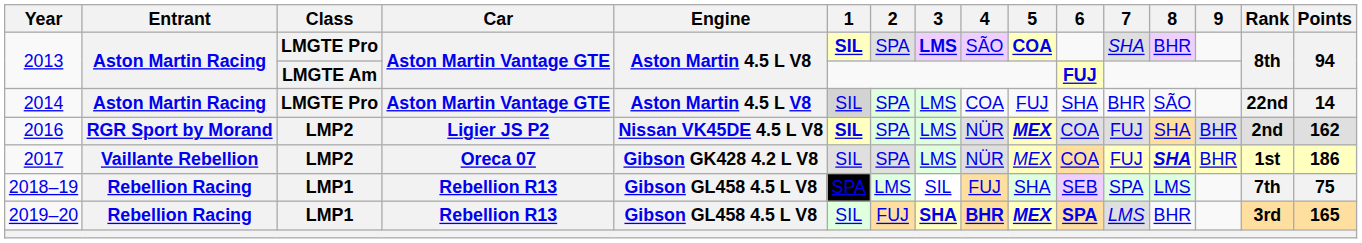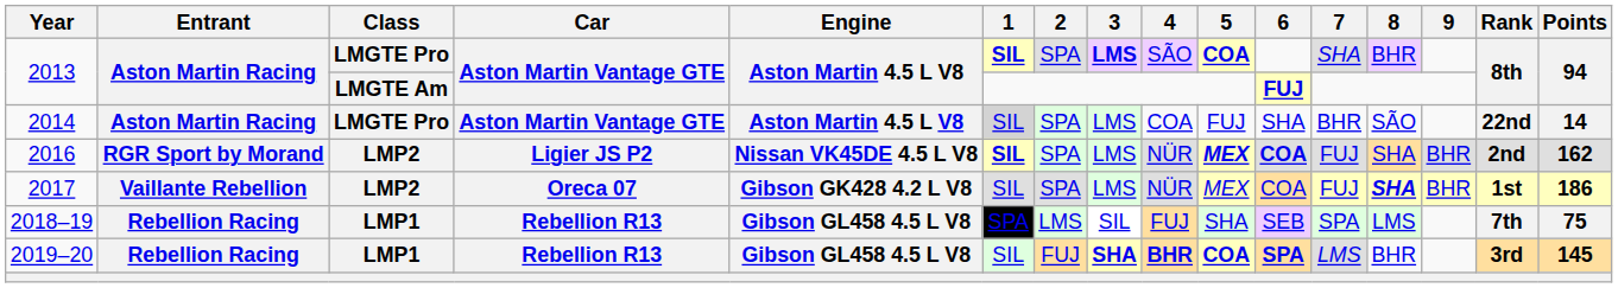 <table class="wikitable" style="text-align:center; font-size:85%">
 <tr>
 <th>Year</th>
 <th>Entrant</th>
 <th>Class</th>
 <th>Car</th>
 <th>Engine</th>
 <th>1</th>
 <th>2</th>
 <th>3</th>
 <th>4</th>
 <th>5</th>
 <th>6</th>
 <th>7</th>
 <th>8</th>
 <th>9</th>
 <th>Rank</th>
 <th>Points</th>
 </tr>
 <tr>
 <td rowspan=2><a href='#'>2013</a></td>
 <th rowspan=2 nowrap><a href='#'>Aston Martin Racing</a></th>
 <th nowrap>LMGTE Pro</th>
 <th rowspan=2 nowrap><a href='#'>Aston Martin Vantage GTE</a></th>
 <th rowspan=2 nowrap><a href='#'>Aston Martin</a> 4.5 L V8</th>
 <td style="background:#FFFFBF;"><strong><a href='#'>SIL</a></strong><br></td>
 <td style="background:#DFDFDF;"><a href='#'>SPA</a><br></td>
 <td style="background:#EFCFFF;"><strong><a href='#'>LMS</a></strong><br></td>
 <td style="background:#EFCFFF;"><a href='#'>SÃO</a><br></td>
 <td style="background:#FFFFBF;"><strong><a href='#'>COA</a></strong><br></td>
 <td></td>
 <td style="background:#DFDFDF;"><em><a href='#'>SHA</a></em><br></td>
 <td style="background:#EFCFFF;"><a href='#'>BHR</a><br></td>
 <td></td>
 <th rowspan=2>8th</th>
 <th rowspan=2>94</th>
 </tr>
 <tr>
 <th nowrap>LMGTE Am</th>
 <td colspan=5></td>
 <td style="background:#FFFFBF;"><strong><a href='#'>FUJ</a></strong><br></td>
 <td colspan=3></td>
 </tr>
 <tr>
 <td><a href='#'>2014</a></td>
 <th nowrap><a href='#'>Aston Martin Racing</a></th>
 <th nowrap>LMGTE Pro</th>
 <th nowrap><a href='#'>Aston Martin Vantage GTE</a></th>
 <th nowrap><a href='#'>Aston Martin</a> 4.5 L <a href='#'>V8</a></th>
 <td style="background: lightgrey;"><a href='#'>SIL</a></td>
 <td style="background:#DFFFDF;"><a href='#'>SPA</a><br></td>
 <td style="background:#DFFFDF;"><a href='#'>LMS</a><br></td>
 <td><a href='#'>COA</a></td>
 <td><a href='#'>FUJ</a></td>
 <td><a href='#'>SHA</a></td>
 <td><a href='#'>BHR</a></td>
 <td><a href='#'>SÃO</a></td>
 <td></td>
 <th>22nd</th>
 <th>14</th>
 </tr>
 <tr>
 <td><a href='#'>2016</a></td>
 <th nowrap><a href='#'>RGR Sport by Morand</a></th>
 <th>LMP2</th>
 <th nowrap><a href='#'>Ligier JS P2</a></th>
 <th nowrap><a href='#'>Nissan VK45DE</a> 4.5 L V8</th>
 <td style="background:#FFFFBF;"><strong><a href='#'>SIL</a></strong><br></td>
 <td style="background:#DFFFDF;"><a href='#'>SPA</a><br></td>
 <td style="background:#DFFFDF;"><a href='#'>LMS</a><br></td>
 <td style="background:#DFDFDF;"><a href='#'>NÜR</a><br></td>
 <td style="background:#FFFFBF;"><strong><em><a href='#'>MEX</a></em></strong><br></td>
-<td style="background:#DFDFDF;"><a href='#'>COA</a><br></td>
+<td style="background:#DFDFDF;"><strong><a href='#'>COA</a><br></strong></td>
 <td style="background:#DFDFDF;"><a href='#'>FUJ</a><br></td>
 <td style="background:#FFDF9F;"><a href='#'>SHA</a><br></td>
 <td style="background:#DFDFDF;"><a href='#'>BHR</a><br></td>
 <th style="background:#DFDFDF;">2nd</th>
 <th style="background:#DFDFDF;">162</th>
 </tr>
 <tr>
 <td><a href='#'>2017</a></td>
 <th nowrap><a href='#'>Vaillante Rebellion</a></th>
 <th>LMP2</th>
 <th nowrap><a href='#'>Oreca 07</a></th>
 <th nowrap><a href='#'>Gibson</a> GK428 4.2 L V8</th>
 <td style="background:#DFDFDF;"><a href='#'>SIL</a><br></td>
 <td style="background:#DFDFDF;"><a href='#'>SPA</a><br></td>
 <td style="background:#DFFFDF;"><a href='#'>LMS</a><br></td>
 <td style="background:#DFDFDF;"><a href='#'>NÜR</a><br></td>
 <td style="background:#FFFFBF;"><em><a href='#'>MEX</a></em><br></td>
 <td style="background:#FFDF9F;"><a href='#'>COA</a><br></td>
 <td style="background:#FFFFBF;"><a href='#'>FUJ</a><br></td>
 <td style="background:#FFFFBF;"><strong><em><a href='#'>SHA</a></em></strong><br></td>
 <td style="background:#FFFFBF;"><a href='#'>BHR</a><br></td>
 <th style="background:#FFFFBF;">1st</th>
 <th style="background:#FFFFBF;">186</th>
 </tr>
 <tr>
 <td nowrap><a href='#'>2018–19</a></td>
 <th nowrap><a href='#'>Rebellion Racing</a></th>
 <th>LMP1</th>
 <th nowrap><a href='#'>Rebellion R13</a></th>
 <th nowrap><a href='#'>Gibson</a> GL458 4.5 L V8</th>
 <td style="background:#000000; color:white"><a href='#'><span>SPA</span></a><br></td>
 <td style="background:#DFFFDF;"><a href='#'>LMS</a><br></td>
 <td style="background:#FFFFFF;"><a href='#'>SIL</a><br></td>
 <td style="background:#FFDF9F;"><a href='#'>FUJ</a><br></td>
 <td style="background:#DFFFDF;"><a href='#'>SHA</a><br></td>
 <td style="background:#EFCFFF;"><a href='#'>SEB</a><br></td>
 <td style="background:#DFFFDF;"><a href='#'>SPA</a><br></td>
 <td style="background:#DFFFDF;"><a href='#'>LMS</a><br></td>
 <td></td>
 <th>7th</th>
 <th>75</th>
 </tr>
 <tr>
 <td nowrap><a href='#'>2019–20</a></td>
 <th nowrap><a href='#'>Rebellion Racing</a></th>
 <th>LMP1</th>
 <th nowrap><a href='#'>Rebellion R13</a></th>
 <th nowrap><a href='#'>Gibson</a> GL458 4.5 L V8</th>
 <td style="background:#DFFFDF;"><a href='#'>SIL</a><br></td>
 <td style="background:#FFDF9F;"><a href='#'>FUJ</a><br></td>
 <td style="background:#FFFFBF;"><strong><a href='#'>SHA</a></strong><br></td>
 <td style="background:#FFDF9F;"><strong><a href='#'>BHR</a></strong><br></td>
-<td style="background:#FFFFBF;"><strong><em><a href='#'>MEX</a></em></strong><br></td>
+<td style="background:#FFFFBF;"><strong><a href='#'>COA</a></strong><br></td>
 <td style="background:#FFDF9F;"><strong><a href='#'>SPA</a></strong><br></td>
 <td style="background:#DFDFDF;"><em><a href='#'>LMS</a></em><br></td>
 <td><a href='#'>BHR</a></td>
 <td></td>
 <th style="background:#FFDF9F;">3rd</th>
-<th style="background:#FFDF9F;">165</th>
+<th style="background:#FFDF9F;">145</th>
 </tr>
 <tr>
 <th colspan="16"></th>
 </tr>
 </table>
